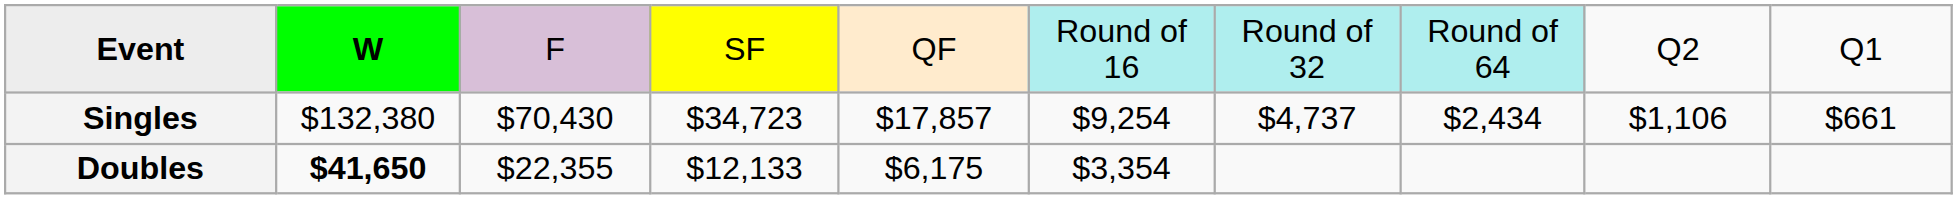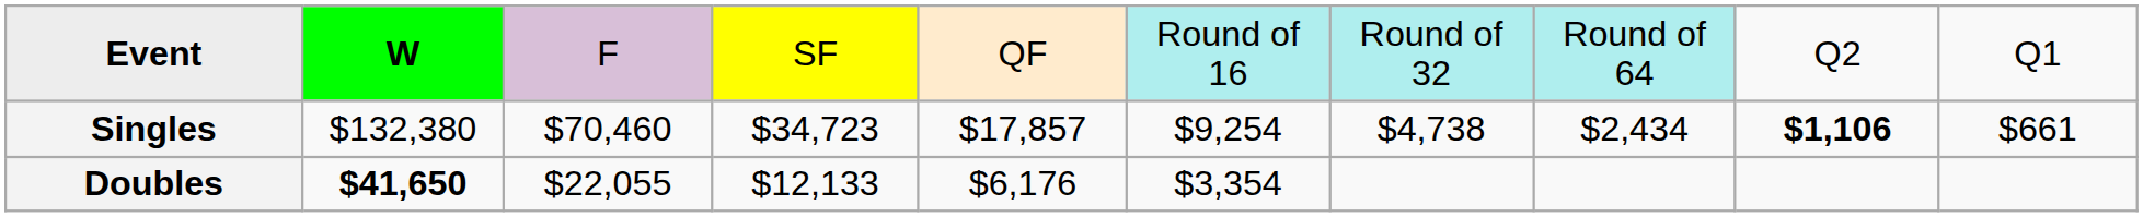 <table class=wikitable style=font-size:90%;text-align:center>
 <tr>
 <td width=130 bgcolor=ededed><strong>Event</strong></td>
 <td width=80 bgcolor=lime><strong>W</strong></td>
 <td width=85 bgcolor=thistle>F</td>
 <td width=85 bgcolor=ffff00>SF</td>
 <td width=85 bgcolor=ffebcd>QF</td>
 <td width=85 bgcolor=afeeee>Round of 16</td>
 <td width=85 bgcolor=afeeee>Round of 32</td>
 <td width=85 bgcolor=afeeee>Round of 64</td>
 <td width=85>Q2</td>
 <td width=85>Q1</td>
 </tr>
 <tr>
 <th style=background:#f3f3f3>Singles</th>
 <td>$132,380</td>
-<td>$70,430</td>
+<td>$70,460</td>
 <td>$34,723</td>
 <td>$17,857</td>
 <td>$9,254</td>
-<td>$4,737</td>
+<td>$4,738</td>
 <td>$2,434</td>
-<td>$1,106</td>
+<td><strong>$1,106</strong></td>
 <td>$661</td>
 </tr>
 <tr>
 <th style=background:#f3f3f3>Doubles</th>
 <td><strong>$41,650</strong></td>
-<td>$22,355</td>
+<td>$22,055</td>
 <td>$12,133</td>
-<td>$6,175</td>
+<td>$6,176</td>
 <td>$3,354</td>
 <td></td>
 <td></td>
 <td></td>
 <td></td>
 </tr>
 </table>
